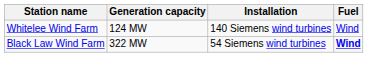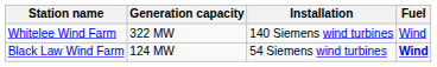 <table class= wikitable>
 <tr>
 <th>Station name</th>
 <th>Generation capacity</th>
 <th>Installation</th>
 <th>Fuel</th>
 </tr>
 <tr>
 <td><a href='#'>Whitelee Wind Farm</a></td>
-<td>124 MW</td>
+<td>322 MW</td>
 <td>140 Siemens <a href='#'>wind turbines</a></td>
 <td><a href='#'>Wind</a></td>
 </tr>
 <tr>
 <td><a href='#'>Black Law Wind Farm</a></td>
-<td>322 MW</td>
+<td>124 MW</td>
 <td>54 Siemens <a href='#'>wind turbines</a></td>
 <td><strong><a href='#'>Wind</a></strong></td>
 </tr>
 </table>
